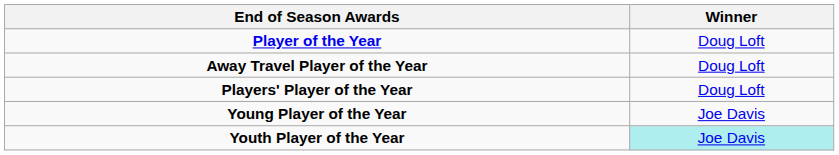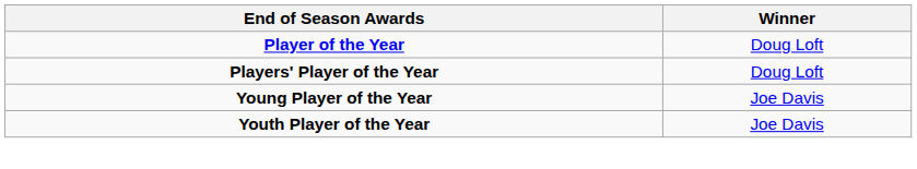 <table class="wikitable" style="text-align:center; font-size:95%;width:65%; text-align:left">
 <tr>
 <th>End of Season Awards</th>
 <th>Winner</th>
 </tr>
 <tr style="text-align:center;">
 <td><strong><a href='#'>Player of the Year</a></strong></td>
-<td style="text-align:center;"><a href='#'>Doug Loft</a></td>
-</tr>
-<tr style="text-align:center;">
-<td><strong>Away Travel Player of the Year</strong></td>
 <td style="text-align:center;"><a href='#'>Doug Loft</a></td>
 </tr>
 <tr style="text-align:center;">
 <td><strong>Players' Player of the Year</strong></td>
 <td style="text-align:center;"><a href='#'>Doug Loft</a></td>
 </tr>
 <tr>
 <td style="text-align:center;"><strong>Young Player of the Year</strong></td>
 <td style="text-align:center;"><a href='#'>Joe Davis</a></td>
 </tr>
 <tr>
 <td style="text-align:center;"><strong>Youth Player of the Year</strong></td>
-<td style="background: paleturquoise; text-align:center;"><a href='#'>Joe Davis</a></td>
+<td style="text-align:center;"><a href='#'>Joe Davis</a></td>
 </tr>
 </table>
